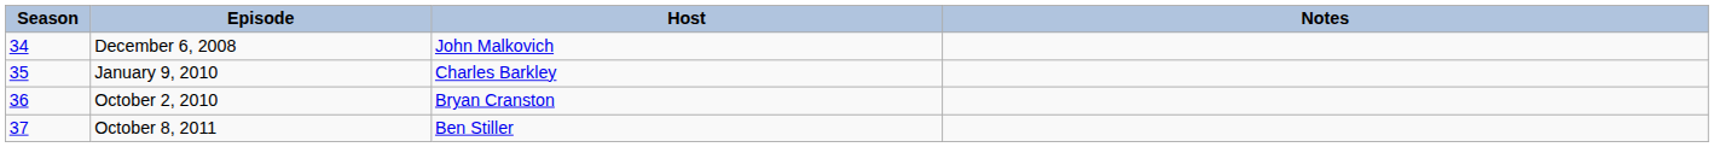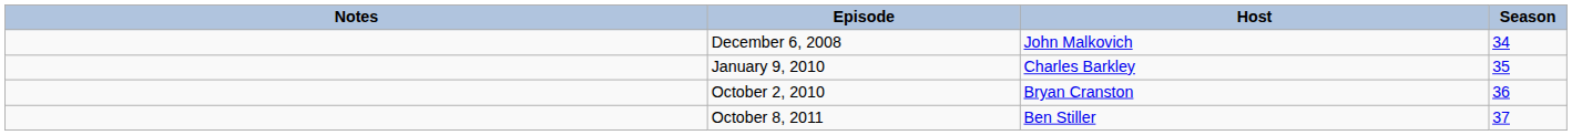 <table class="wikitable" style="width:100%;">
 <tr>
-<th style="background:#b0c4de; width:5%;">Season</th>
+<th style="background:#b0c4de; width:45%;">Notes</th>
 <th style="background:#b0c4de; width:20%;">Episode</th>
 <th style="background:#b0c4de; width:30%;">Host</th>
-<th style="background:#b0c4de; width:45%;">Notes</th>
+<th style="background:#b0c4de; width:5%;">Season</th>
 </tr>
 <tr>
-<td><a href='#'>34</a></td>
+<td></td>
 <td>December 6, 2008</td>
 <td><a href='#'>John Malkovich</a></td>
-<td></td>
+<td><a href='#'>34</a></td>
 </tr>
 <tr>
-<td><a href='#'>35</a></td>
+<td></td>
 <td>January 9, 2010</td>
 <td><a href='#'>Charles Barkley</a></td>
-<td></td>
+<td><a href='#'>35</a></td>
 </tr>
 <tr>
-<td><a href='#'>36</a></td>
+<td></td>
 <td>October 2, 2010</td>
 <td><a href='#'>Bryan Cranston</a></td>
-<td></td>
+<td><a href='#'>36</a></td>
 </tr>
 <tr>
-<td><a href='#'>37</a></td>
+<td></td>
 <td>October 8, 2011</td>
 <td><a href='#'>Ben Stiller</a></td>
-<td></td>
+<td><a href='#'>37</a></td>
 </tr>
 </table>
